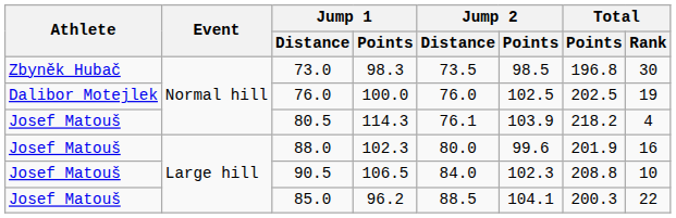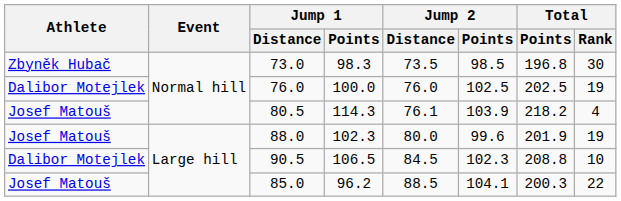 <table class="wikitable" style="font-size:90%">
 <tr>
 <th rowspan="2">Athlete</th>
 <th rowspan="2">Event</th>
 <th colspan="2">Jump 1</th>
 <th colspan="2">Jump 2</th>
 <th colspan="2">Total</th>
 </tr>
 <tr>
 <th>Distance</th>
 <th>Points</th>
 <th>Distance</th>
 <th>Points</th>
 <th>Points</th>
 <th>Rank</th>
 </tr>
 <tr>
 <td><a href='#'>Zbyněk Hubač</a></td>
 <td rowspan="3">Normal hill</td>
 <td align="center">73.0</td>
 <td align="center">98.3</td>
 <td align="center">73.5</td>
 <td align="center">98.5</td>
 <td align="center">196.8</td>
 <td align="center">30</td>
 </tr>
 <tr>
 <td><a href='#'>Dalibor Motejlek</a></td>
 <td align="center">76.0</td>
 <td align="center">100.0</td>
 <td align="center">76.0</td>
 <td align="center">102.5</td>
 <td align="center">202.5</td>
 <td align="center">19</td>
 </tr>
 <tr>
 <td><a href='#'>Josef Matouš</a></td>
 <td align="center">80.5</td>
 <td align="center">114.3</td>
 <td align="center">76.1</td>
 <td align="center">103.9</td>
 <td align="center">218.2</td>
 <td align="center">4</td>
 </tr>
 <tr>
 <td><a href='#'>Josef Matouš</a></td>
 <td rowspan="3">Large hill</td>
 <td align="center">88.0</td>
 <td align="center">102.3</td>
 <td align="center">80.0</td>
 <td align="center">99.6</td>
 <td align="center">201.9</td>
-<td align="center">16</td>
+<td align="center">19</td>
 </tr>
 <tr>
-<td><a href='#'>Josef Matouš</a></td>
+<td><a href='#'>Dalibor Motejlek</a></td>
 <td align="center">90.5</td>
 <td align="center">106.5</td>
-<td align="center">84.0</td>
+<td align="center">84.5</td>
 <td align="center">102.3</td>
 <td align="center">208.8</td>
 <td align="center">10</td>
 </tr>
 <tr>
 <td><a href='#'>Josef Matouš</a></td>
 <td align="center">85.0</td>
 <td align="center">96.2</td>
 <td align="center">88.5</td>
 <td align="center">104.1</td>
 <td align="center">200.3</td>
 <td align="center">22</td>
 </tr>
 </table>
